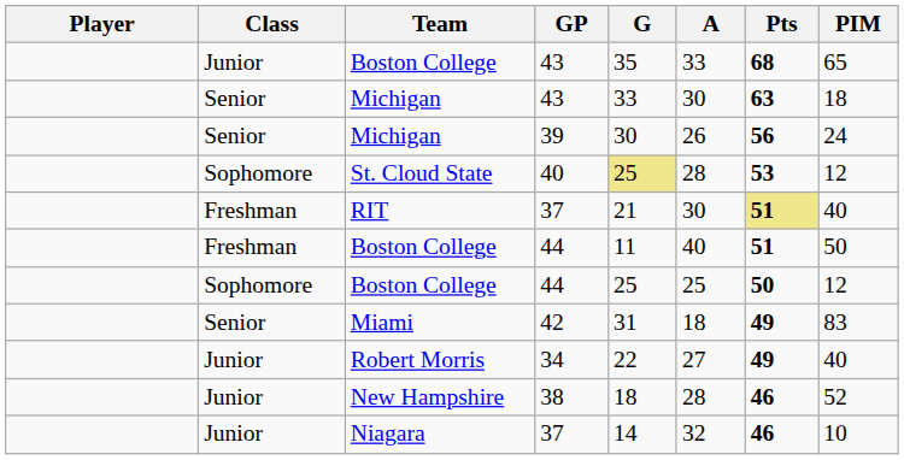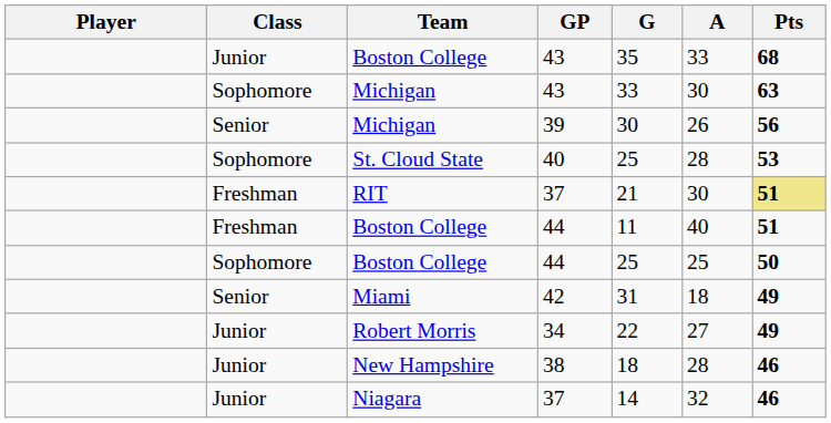 <table class="wikitable sortable">
 <tr>
 <th style="width: 13em;">Player</th>
 <th style="width: 7em;">Class</th>
 <th style="width: 11em;">Team</th>
 <th style="width: 4em;">GP</th>
 <th style="width: 4em;">G</th>
 <th style="width: 4em;">A</th>
 <th style="width: 4em;">Pts</th>
-<th style="width: 4em;">PIM</th>
 </tr>
 <tr>
 <td></td>
 <td>Junior</td>
 <td><a href='#'>Boston College</a></td>
 <td>43</td>
 <td>35</td>
 <td>33</td>
 <td><strong>68</strong></td>
-<td>65</td>
 </tr>
 <tr>
 <td></td>
-<td>Senior</td>
+<td>Sophomore</td>
 <td><a href='#'>Michigan</a></td>
 <td>43</td>
 <td>33</td>
 <td>30</td>
 <td><strong>63</strong></td>
-<td>18</td>
 </tr>
 <tr>
 <td></td>
 <td>Senior</td>
 <td><a href='#'>Michigan</a></td>
 <td>39</td>
 <td>30</td>
 <td>26</td>
 <td><strong>56</strong></td>
-<td>24</td>
 </tr>
 <tr>
 <td></td>
 <td>Sophomore</td>
 <td><a href='#'>St. Cloud State</a></td>
 <td>40</td>
-<td style="background: khaki;">25</td>
+<td>25</td>
 <td>28</td>
 <td><strong>53</strong></td>
-<td>12</td>
 </tr>
 <tr>
 <td></td>
 <td>Freshman</td>
 <td><a href='#'>RIT</a></td>
 <td>37</td>
 <td>21</td>
 <td>30</td>
 <td style="background: khaki;"><strong>51</strong></td>
-<td>40</td>
 </tr>
 <tr>
 <td></td>
 <td>Freshman</td>
 <td><a href='#'>Boston College</a></td>
 <td>44</td>
 <td>11</td>
 <td>40</td>
 <td><strong>51</strong></td>
-<td>50</td>
 </tr>
 <tr>
 <td></td>
 <td>Sophomore</td>
 <td><a href='#'>Boston College</a></td>
 <td>44</td>
 <td>25</td>
 <td>25</td>
 <td><strong>50</strong></td>
-<td>12</td>
 </tr>
 <tr>
 <td></td>
 <td>Senior</td>
 <td><a href='#'>Miami</a></td>
 <td>42</td>
 <td>31</td>
 <td>18</td>
 <td><strong>49</strong></td>
-<td>83</td>
 </tr>
 <tr>
 <td></td>
 <td>Junior</td>
 <td><a href='#'>Robert Morris</a></td>
 <td>34</td>
 <td>22</td>
 <td>27</td>
 <td><strong>49</strong></td>
-<td>40</td>
 </tr>
 <tr>
 <td></td>
 <td>Junior</td>
 <td><a href='#'>New Hampshire</a></td>
 <td>38</td>
 <td>18</td>
 <td>28</td>
 <td><strong>46</strong></td>
-<td>52</td>
 </tr>
 <tr>
 <td></td>
 <td>Junior</td>
 <td><a href='#'>Niagara</a></td>
 <td>37</td>
 <td>14</td>
 <td>32</td>
 <td><strong>46</strong></td>
-<td>10</td>
 </tr>
 </table>
